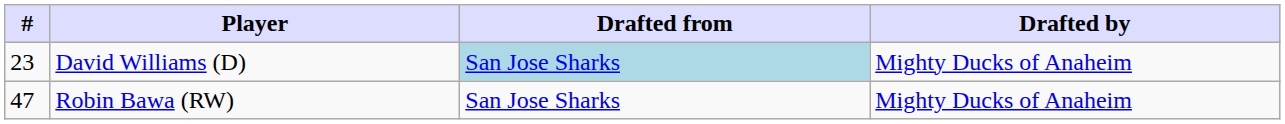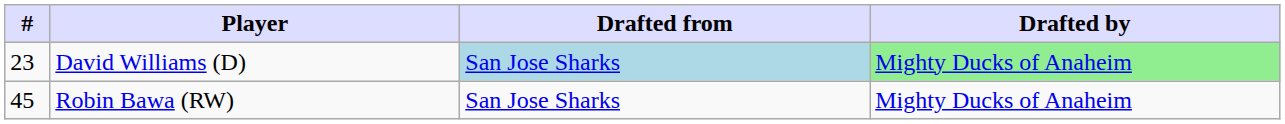 <table class="wikitable">
 <tr>
 <th style="background:#ddf; width:2.75%;">#</th>
 <th style="background:#ddf; width:25.0%;">Player</th>
 <th style="background:#ddf; width:25.0%;">Drafted from</th>
 <th style="background:#ddf; width:25.0%;">Drafted by</th>
 </tr>
 <tr>
 <td>23</td>
 <td><a href='#'>David Williams</a> (D)</td>
 <td style="background: lightblue;"><a href='#'>San Jose Sharks</a></td>
-<td><a href='#'>Mighty Ducks of Anaheim</a></td>
+<td style="background: lightgreen;"><a href='#'>Mighty Ducks of Anaheim</a></td>
 </tr>
 <tr>
-<td>47</td>
+<td>45</td>
 <td><a href='#'>Robin Bawa</a> (RW)</td>
 <td><a href='#'>San Jose Sharks</a></td>
 <td><a href='#'>Mighty Ducks of Anaheim</a></td>
 </tr>
 </table>
